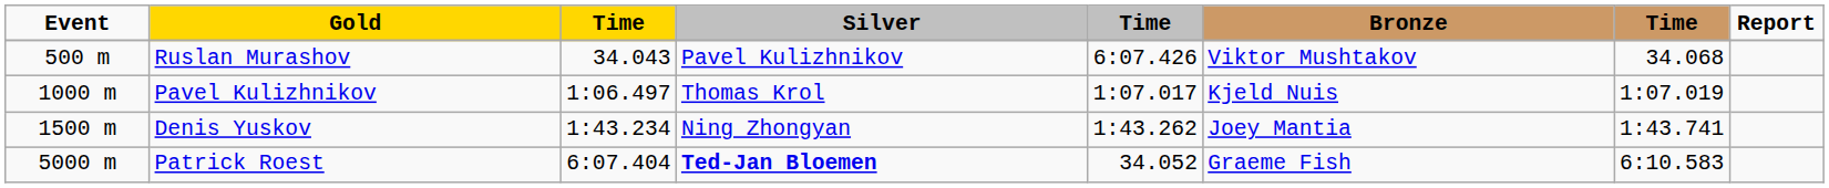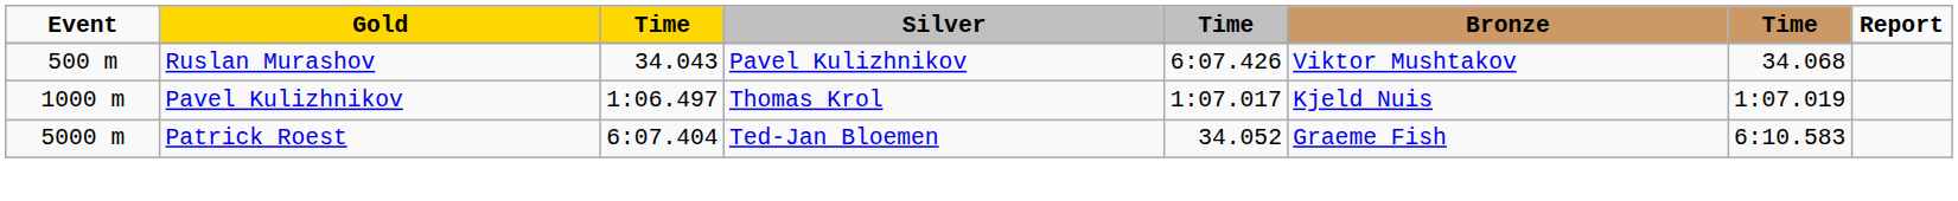 <table class="wikitable">
 <tr>
 <td width="80" align="center"><strong>Event</strong></td>
 <td width="240" bgcolor="gold" align="center"><strong>Gold</strong></td>
 <td width="50" bgcolor="gold" align="center"><strong>Time</strong></td>
 <td width="240" bgcolor="silver" align="center"><strong>Silver</strong></td>
 <td width="50" bgcolor="silver" align="center"><strong>Time</strong></td>
 <td width="240" bgcolor="#CC9966" align="center"><strong>Bronze</strong></td>
 <td width="50" bgcolor="#CC9966" align="center"><strong>Time</strong></td>
 <td width="50" align="center"><strong>Report</strong></td>
 </tr>
 <tr bgcolor="#cccccc">
 </tr>
 <tr>
 <td align="center">500 m</td>
 <td> <a href='#'>Ruslan Murashov</a></td>
 <td align="right">34.043</td>
 <td> <a href='#'>Pavel Kulizhnikov</a></td>
 <td align="right">6:07.426</td>
 <td> <a href='#'>Viktor Mushtakov</a></td>
 <td align="right">34.068</td>
 <td align="center"></td>
 </tr>
 <tr>
 <td align="center">1000 m</td>
 <td> <a href='#'>Pavel Kulizhnikov</a></td>
 <td align="right">1:06.497 <strong></strong></td>
 <td> <a href='#'>Thomas Krol</a></td>
 <td align="right">1:07.017</td>
 <td> <a href='#'>Kjeld Nuis</a></td>
 <td align="right">1:07.019</td>
 <td align="center"></td>
 </tr>
 <tr>
-<td align="center">1500 m</td>
-<td> <a href='#'>Denis Yuskov</a></td>
-<td align="right">1:43.234</td>
-<td> <a href='#'>Ning Zhongyan</a></td>
-<td align="right">1:43.262</td>
-<td> <a href='#'>Joey Mantia</a></td>
-<td align="right">1:43.741</td>
-<td align="center"></td>
-</tr>
-<tr>
 <td align="center">5000 m</td>
 <td> <a href='#'>Patrick Roest</a></td>
 <td align="right">6:07.404</td>
-<td><strong> <a href='#'>Ted-Jan Bloemen</a></strong></td>
+<td> <a href='#'>Ted-Jan Bloemen</a></td>
 <td align="right">34.052</td>
 <td> <a href='#'>Graeme Fish</a></td>
 <td align="right">6:10.583</td>
 <td align="center"></td>
 </tr>
 </table>
